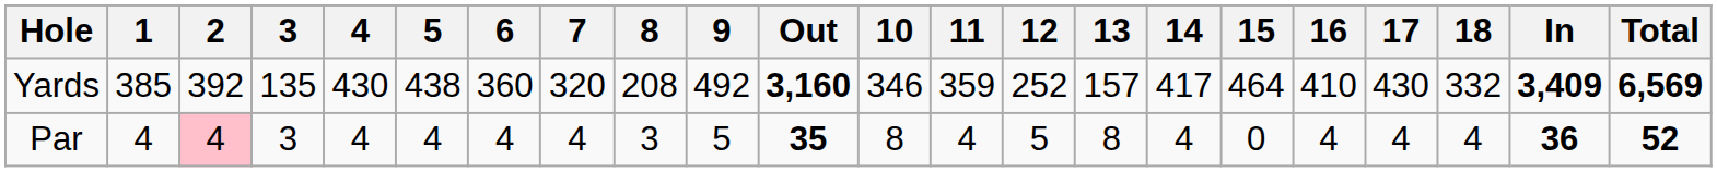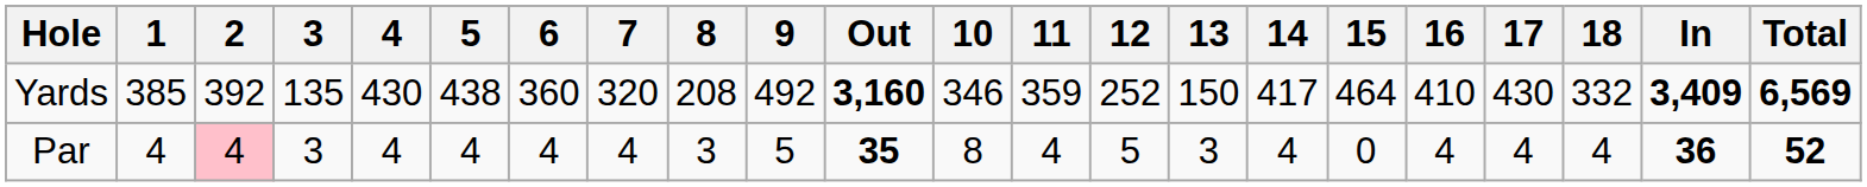 <table class="wikitable" style="text-align:center">
 <tr>
 <th align="left">Hole</th>
 <th>1</th>
 <th>2</th>
 <th>3</th>
 <th>4</th>
 <th>5</th>
 <th>6</th>
 <th>7</th>
 <th>8</th>
 <th>9</th>
 <th>Out</th>
 <th>10</th>
 <th>11</th>
 <th>12</th>
 <th>13</th>
 <th>14</th>
 <th>15</th>
 <th>16</th>
 <th>17</th>
 <th>18</th>
 <th>In</th>
 <th>Total</th>
 </tr>
 <tr>
 <td align="center">Yards</td>
 <td>385</td>
 <td>392</td>
 <td>135</td>
 <td>430</td>
 <td>438</td>
 <td>360</td>
 <td>320</td>
 <td>208</td>
 <td>492</td>
 <td><strong>3,160</strong></td>
 <td>346</td>
 <td>359</td>
 <td>252</td>
-<td>157</td>
+<td>150</td>
 <td>417</td>
 <td>464</td>
 <td>410</td>
 <td>430</td>
 <td>332</td>
 <td><strong>3,409</strong></td>
 <td><strong>6,569</strong></td>
 </tr>
 <tr>
 <td align="center">Par</td>
 <td>4</td>
 <td style="background: pink;">4</td>
 <td>3</td>
 <td>4</td>
 <td>4</td>
 <td>4</td>
 <td>4</td>
 <td>3</td>
 <td>5</td>
 <td><strong>35</strong></td>
 <td>8</td>
 <td>4</td>
 <td>5</td>
-<td>8</td>
+<td>3</td>
 <td>4</td>
 <td>0</td>
 <td>4</td>
 <td>4</td>
 <td>4</td>
 <td><strong>36</strong></td>
 <td><strong>52</strong></td>
 </tr>
 </table>
